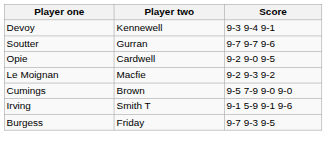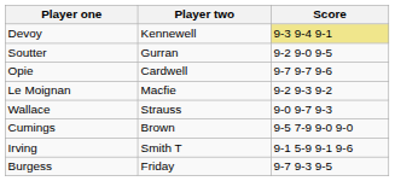 <table class="wikitable">
 <tr>
 <th width=170>Player one</th>
 <th width=170>Player two</th>
 <th width=150>Score</th>
 </tr>
 <tr>
 <td> Devoy</td>
 <td> Kennewell</td>
-<td>9-3 9-4 9-1</td>
+<td style="background: khaki;">9-3 9-4 9-1</td>
 </tr>
 <tr>
 <td> Soutter</td>
 <td> Gurran</td>
-<td>9-7 9-7 9-6</td>
+<td>9-2 9-0 9-5</td>
 </tr>
 <tr>
 <td> Opie</td>
 <td> Cardwell</td>
-<td>9-2 9-0 9-5</td>
+<td>9-7 9-7 9-6</td>
 </tr>
 <tr>
 <td> Le Moignan</td>
 <td> Macfie</td>
 <td>9-2 9-3 9-2</td>
+</tr>
+<tr>
+<td> Wallace</td>
+<td> Strauss</td>
+<td>9-0 9-7 9-3</td>
 </tr>
 <tr>
 <td> Cumings</td>
 <td> Brown</td>
 <td>9-5 7-9 9-0 9-0</td>
 </tr>
 <tr>
 <td> Irving</td>
 <td> Smith T</td>
 <td>9-1 5-9 9-1 9-6</td>
 </tr>
 <tr>
 <td> Burgess</td>
 <td> Friday</td>
 <td>9-7 9-3 9-5</td>
 </tr>
 </table>
